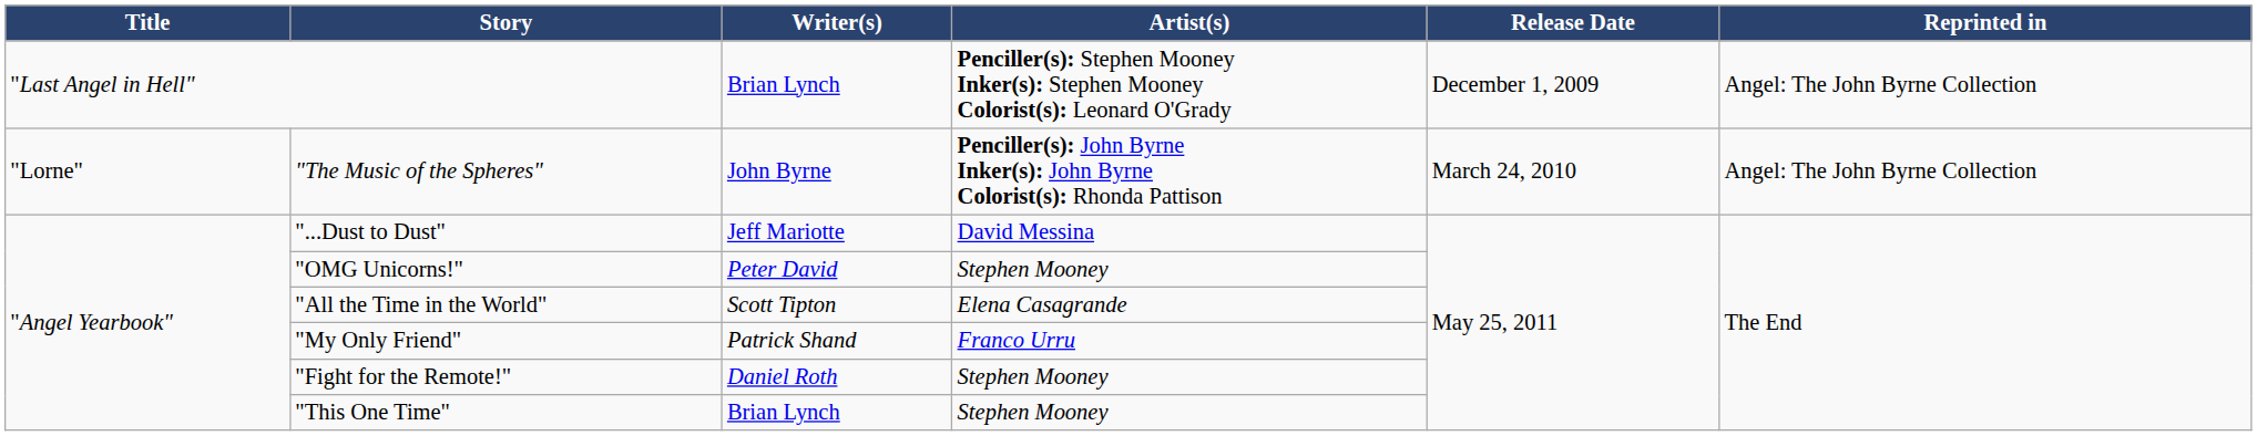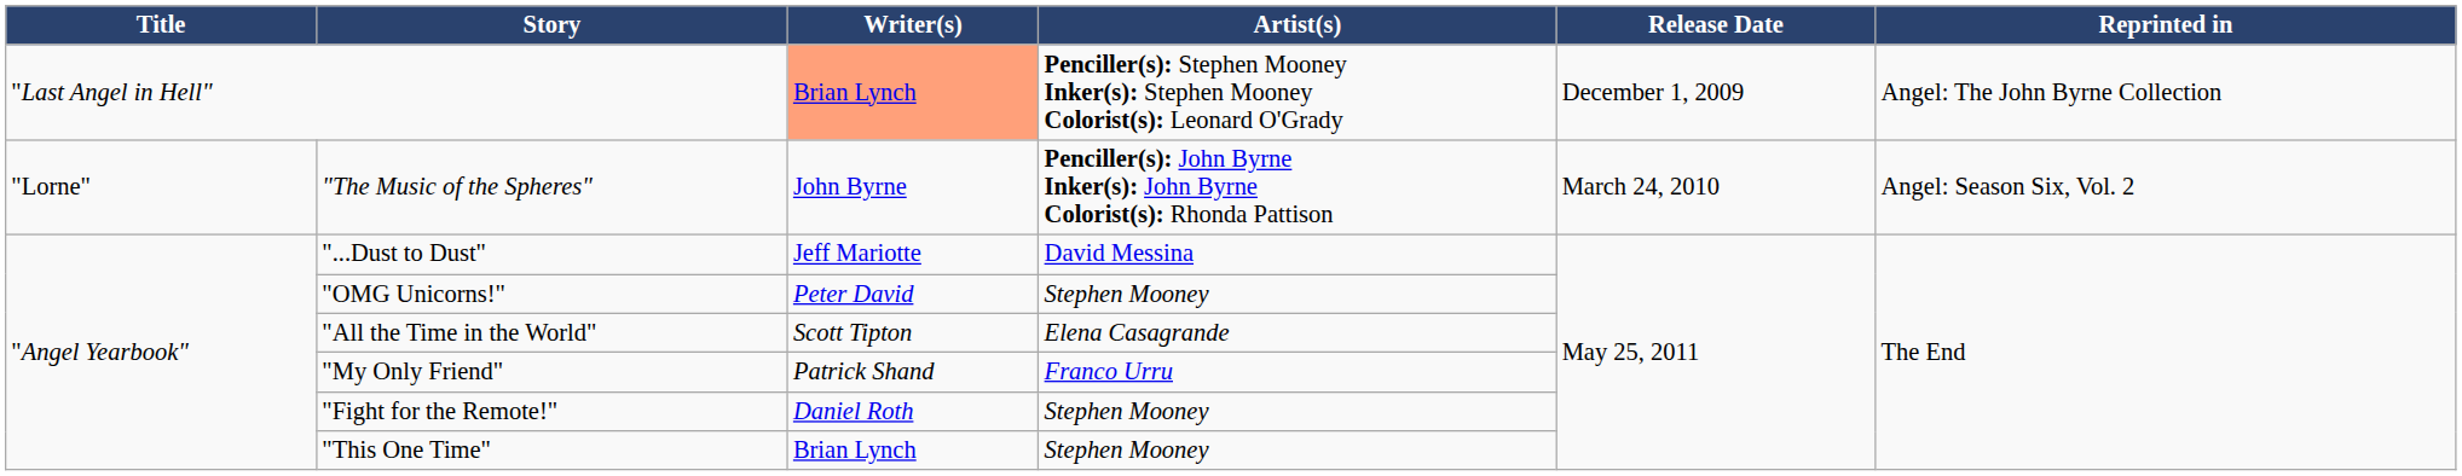 <table style="width: 100%;" class="wikitable">
 <tr>
 <th style="background: #2A426E; color: white;">Title</th>
 <th style="background: #2A426E; color: white;">Story</th>
 <th style="background: #2A426E; color: white;">Writer(s)</th>
 <th style="background: #2A426E; color: white;">Artist(s)</th>
 <th style="background: #2A426E; color: white;">Release Date</th>
 <th style="background: #2A426E; color: white;">Reprinted in</th>
 </tr>
 <tr>
 <td colspan="2">"<em>Last Angel in Hell"</em></td>
-<td><a href='#'>Brian Lynch</a></td>
+<td style="background: lightsalmon;"><a href='#'>Brian Lynch</a></td>
 <td><strong>Penciller(s):</strong> Stephen Mooney<br><strong>Inker(s):</strong> Stephen Mooney<br><strong>Colorist(s):</strong> Leonard O'Grady</td>
 <td>December 1, 2009</td>
 <td>Angel: The John Byrne Collection</td>
 </tr>
 <tr>
 <td>"Lorne"</td>
 <td><em>"The Music of the Spheres"</em></td>
 <td><a href='#'>John Byrne</a></td>
 <td><strong>Penciller(s):</strong> <a href='#'>John Byrne</a><br><strong>Inker(s):</strong> <a href='#'>John Byrne</a><br><strong>Colorist(s):</strong> Rhonda Pattison</td>
 <td>March 24, 2010</td>
-<td>Angel: The John Byrne Collection</td>
+<td>Angel: Season Six, Vol. 2</td>
 </tr>
 <tr>
 <td rowspan="6">"<em>Angel Yearbook"</em></td>
 <td>"...Dust to Dust"</td>
 <td><a href='#'>Jeff Mariotte</a></td>
 <td><a href='#'>David Messina</a></td>
 <td rowspan="6">May 25, 2011</td>
 <td rowspan="6">The End</td>
 </tr>
 <tr>
 <td>"OMG Unicorns!"</td>
 <td><em><a href='#'>Peter David</a></em></td>
 <td><em>Stephen Mooney</em></td>
 </tr>
 <tr>
 <td>"All the Time in the World"</td>
 <td><em>Scott Tipton</em></td>
 <td><em>Elena Casagrande</em></td>
 </tr>
 <tr>
 <td>"My Only Friend"</td>
 <td><em>Patrick Shand</em></td>
 <td><em><a href='#'>Franco Urru</a></em></td>
 </tr>
 <tr>
 <td>"Fight for the Remote!"</td>
 <td><em><a href='#'>Daniel Roth</a></em></td>
 <td><em>Stephen Mooney</em></td>
 </tr>
 <tr>
 <td>"This One Time"</td>
 <td><a href='#'>Brian Lynch</a></td>
 <td><em>Stephen Mooney</em></td>
 </tr>
 </table>
